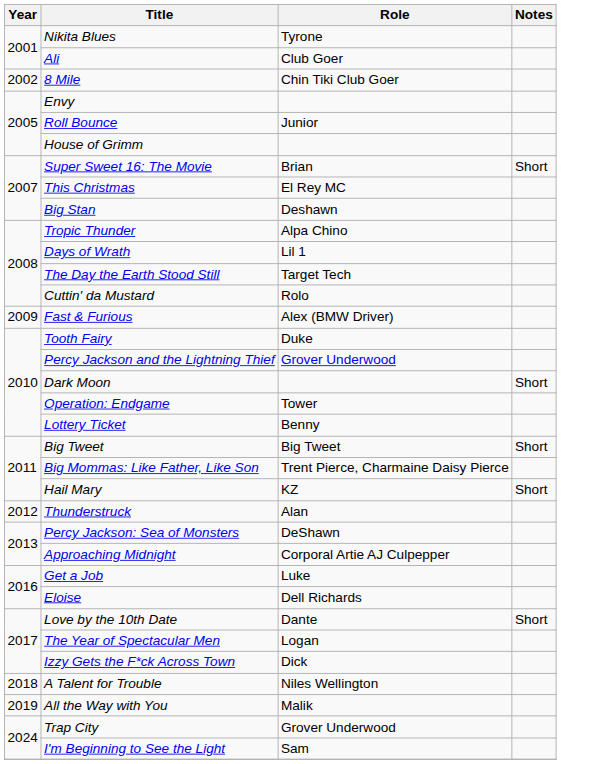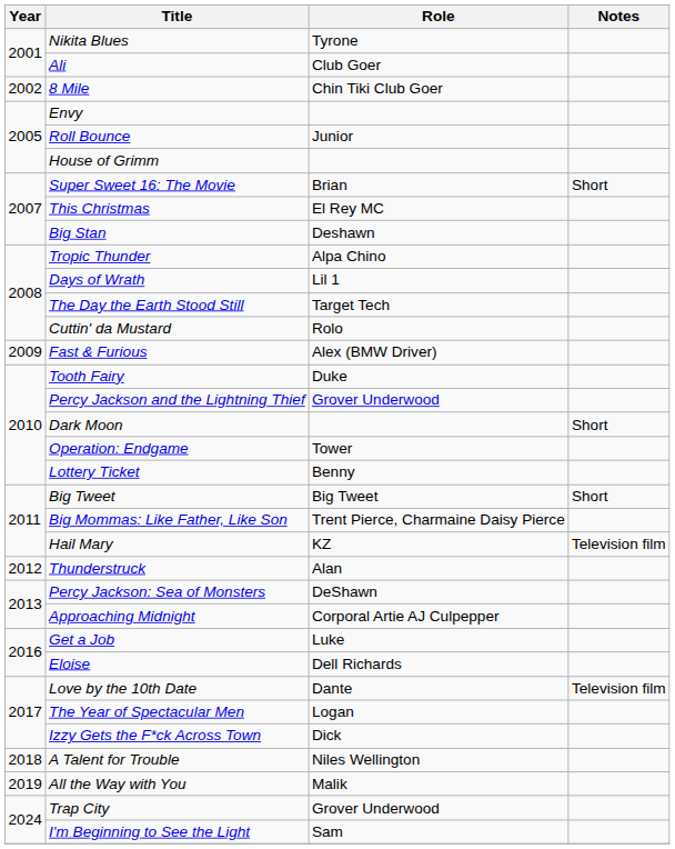 <table class="wikitable plainrowheaders sortable" style="margin-right: 0;">
 <tr>
 <th scope="col">Year</th>
 <th scope="col">Title</th>
 <th scope="col">Role</th>
 <th scope="col" class="unsortable">Notes</th>
 </tr>
 <tr>
 <td rowspan=2>2001</td>
 <td><em>Nikita Blues</em></td>
 <td>Tyrone</td>
 <td></td>
 </tr>
 <tr>
 <td><em><a href='#'>Ali</a></em></td>
 <td>Club Goer</td>
 <td></td>
 </tr>
 <tr>
 <td>2002</td>
 <td><em><a href='#'>8 Mile</a></em></td>
 <td>Chin Tiki Club Goer</td>
 <td></td>
 </tr>
 <tr>
 <td rowspan=3>2005</td>
 <td><em>Envy</em></td>
 <td></td>
 <td></td>
 </tr>
 <tr>
 <td><em><a href='#'>Roll Bounce</a></em></td>
 <td>Junior</td>
 <td></td>
 </tr>
 <tr>
 <td><em>House of Grimm</em></td>
 <td></td>
 <td></td>
 </tr>
 <tr>
 <td rowspan=3>2007</td>
 <td><em><a href='#'>Super Sweet 16: The Movie</a></em></td>
 <td>Brian</td>
 <td>Short</td>
 </tr>
 <tr>
 <td><em><a href='#'>This Christmas</a></em></td>
 <td>El Rey MC</td>
 <td></td>
 </tr>
 <tr>
 <td><em><a href='#'>Big Stan</a></em></td>
 <td>Deshawn</td>
 <td></td>
 </tr>
 <tr>
 <td rowspan=4>2008</td>
 <td><em><a href='#'>Tropic Thunder</a></em></td>
 <td>Alpa Chino</td>
 <td></td>
 </tr>
 <tr>
 <td><em><a href='#'>Days of Wrath</a></em></td>
 <td>Lil 1</td>
 <td></td>
 </tr>
 <tr>
 <td><em><a href='#'>The Day the Earth Stood Still</a></em></td>
 <td>Target Tech</td>
 <td></td>
 </tr>
 <tr>
 <td><em>Cuttin' da Mustard</em></td>
 <td>Rolo</td>
 <td></td>
 </tr>
 <tr>
 <td>2009</td>
 <td><em><a href='#'>Fast & Furious</a></em></td>
 <td>Alex (BMW Driver)</td>
 <td></td>
 </tr>
 <tr>
 <td rowspan=5>2010</td>
 <td><em><a href='#'>Tooth Fairy</a></em></td>
 <td>Duke</td>
 <td></td>
 </tr>
 <tr>
 <td><em><a href='#'>Percy Jackson and the Lightning Thief</a></em></td>
 <td><a href='#'>Grover Underwood</a></td>
 <td></td>
 </tr>
 <tr>
 <td><em>Dark Moon</em></td>
 <td></td>
 <td>Short</td>
 </tr>
 <tr>
 <td><em><a href='#'>Operation: Endgame</a></em></td>
 <td>Tower</td>
 <td></td>
 </tr>
 <tr>
 <td><em><a href='#'>Lottery Ticket</a></em></td>
 <td>Benny</td>
 <td></td>
 </tr>
 <tr>
 <td rowspan=3>2011</td>
 <td><em>Big Tweet</em></td>
 <td>Big Tweet</td>
 <td>Short</td>
 </tr>
 <tr>
 <td><em><a href='#'>Big Mommas: Like Father, Like Son</a></em></td>
 <td>Trent Pierce, Charmaine Daisy Pierce</td>
 <td></td>
 </tr>
 <tr>
 <td><em>Hail Mary</em></td>
 <td>KZ</td>
-<td>Short</td>
+<td>Television film</td>
 </tr>
 <tr>
 <td>2012</td>
 <td><em><a href='#'>Thunderstruck</a></em></td>
 <td>Alan</td>
 <td></td>
 </tr>
 <tr>
 <td rowspan=2>2013</td>
 <td><em><a href='#'>Percy Jackson: Sea of Monsters</a></em></td>
 <td>DeShawn</td>
 <td></td>
 </tr>
 <tr>
 <td><em><a href='#'>Approaching Midnight</a></em></td>
 <td>Corporal Artie AJ Culpepper</td>
 <td></td>
 </tr>
 <tr>
 <td rowspan=2>2016</td>
 <td><em><a href='#'>Get a Job</a></em></td>
 <td>Luke</td>
 <td></td>
 </tr>
 <tr>
 <td><em><a href='#'>Eloise</a></em></td>
 <td>Dell Richards</td>
 <td></td>
 </tr>
 <tr>
 <td rowspan=3>2017</td>
 <td><em>Love by the 10th Date</em></td>
 <td>Dante</td>
-<td>Short</td>
+<td>Television film</td>
 </tr>
 <tr>
 <td><em><a href='#'>The Year of Spectacular Men</a></em></td>
 <td>Logan</td>
 <td></td>
 </tr>
 <tr>
 <td><em><a href='#'>Izzy Gets the F*ck Across Town</a></em></td>
 <td>Dick</td>
 <td></td>
 </tr>
 <tr>
 <td>2018</td>
 <td><em>A Talent for Trouble</em></td>
 <td>Niles Wellington</td>
 <td></td>
 </tr>
 <tr>
 <td>2019</td>
 <td><em>All the Way with You</em></td>
 <td>Malik</td>
 <td></td>
 </tr>
 <tr>
 <td rowspan=2>2024</td>
 <td><em>Trap City</em></td>
 <td>Grover Underwood</td>
 <td></td>
 </tr>
 <tr>
 <td><em><a href='#'>I'm Beginning to See the Light</a></em></td>
 <td>Sam</td>
 <td></td>
 </tr>
 <tr>
 </tr>
 </table>
